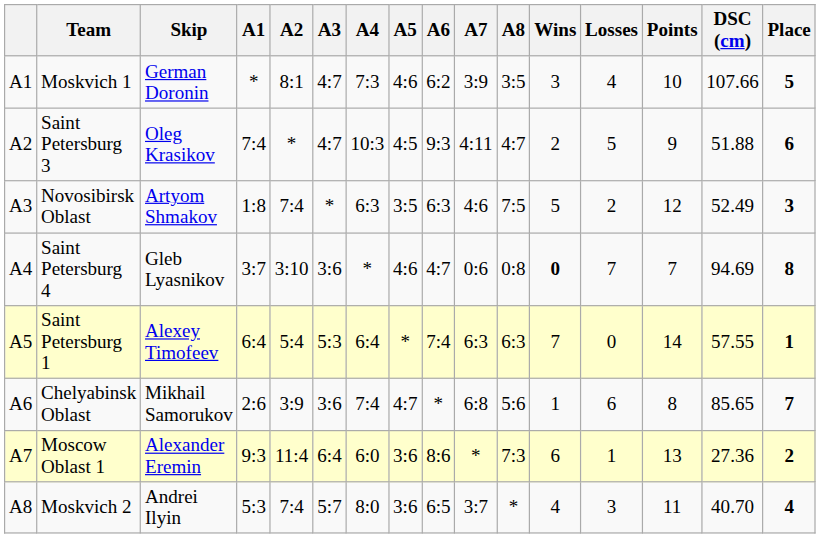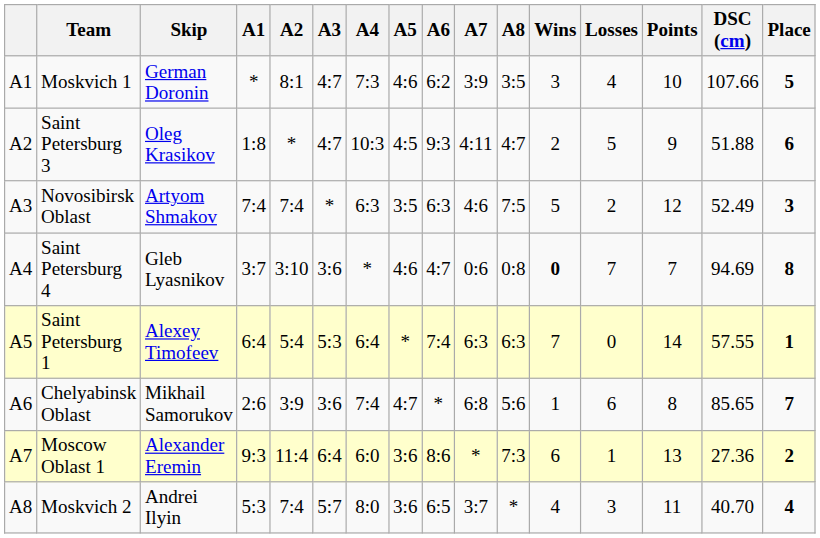 <table class=wikitable style="text-align: center;">
 <tr>
 <th width=20></th>
 <th>Team</th>
 <th>Skip</th>
 <th width=20>А1</th>
 <th width=20>А2</th>
 <th width=20>А3</th>
 <th width=20>А4</th>
 <th width=20>А5</th>
 <th width=20>А6</th>
 <th width=20>А7</th>
 <th width=20>А8</th>
 <th width=20>Wins</th>
 <th width=20>Losses</th>
 <th width=20>Points</th>
 <th width=30>DSC (<a href='#'>cm</a>)</th>
 <th width=20>Place</th>
 </tr>
 <tr>
 <td>А1</td>
 <td align="left"> Moskvich 1</td>
 <td align="left"><a href='#'>German Doronin</a></td>
 <td>*</td>
 <td>8:1</td>
 <td>4:7</td>
 <td>7:3</td>
 <td>4:6</td>
 <td>6:2</td>
 <td>3:9</td>
 <td>3:5</td>
 <td>3</td>
 <td>4</td>
 <td>10</td>
 <td>107.66</td>
 <td><strong>5</strong></td>
 </tr>
 <tr>
 <td>А2</td>
 <td align="left"> Saint Petersburg 3</td>
 <td align="left"><a href='#'>Oleg Krasikov</a></td>
-<td>7:4</td>
+<td>1:8</td>
 <td>*</td>
 <td>4:7</td>
 <td>10:3</td>
 <td>4:5</td>
 <td>9:3</td>
 <td>4:11</td>
 <td>4:7</td>
 <td>2</td>
 <td>5</td>
 <td>9</td>
 <td>51.88</td>
 <td><strong>6</strong></td>
 </tr>
 <tr>
 <td>А3</td>
 <td align="left"> Novosibirsk Oblast</td>
 <td align="left"><a href='#'>Artyom Shmakov</a></td>
-<td>1:8</td>
+<td>7:4</td>
 <td>7:4</td>
 <td>*</td>
 <td>6:3</td>
 <td>3:5</td>
 <td>6:3</td>
 <td>4:6</td>
 <td>7:5</td>
 <td>5</td>
 <td>2</td>
 <td>12</td>
 <td>52.49</td>
 <td><strong>3</strong></td>
 </tr>
 <tr>
 <td>А4</td>
 <td align="left"> Saint Petersburg 4</td>
 <td align="left">Gleb Lyasnikov</td>
 <td>3:7</td>
 <td>3:10</td>
 <td>3:6</td>
 <td>*</td>
 <td>4:6</td>
 <td>4:7</td>
 <td>0:6</td>
 <td>0:8</td>
 <td><strong>0</strong></td>
 <td>7</td>
 <td>7</td>
 <td>94.69</td>
 <td><strong>8</strong></td>
 </tr>
 <tr bgcolor=#ffffcc>
 <td>А5</td>
 <td align="left"> Saint Petersburg 1</td>
 <td align="left"><a href='#'>Alexey Timofeev</a></td>
 <td>6:4</td>
 <td>5:4</td>
 <td>5:3</td>
 <td>6:4</td>
 <td>*</td>
 <td>7:4</td>
 <td>6:3</td>
 <td>6:3</td>
 <td>7</td>
 <td>0</td>
 <td>14</td>
 <td>57.55</td>
 <td><strong>1</strong></td>
 </tr>
 <tr>
 <td>А6</td>
 <td align="left"> Chelyabinsk Oblast</td>
 <td align="left">Mikhail Samorukov</td>
 <td>2:6</td>
 <td>3:9</td>
 <td>3:6</td>
 <td>7:4</td>
 <td>4:7</td>
 <td>*</td>
 <td>6:8</td>
 <td>5:6</td>
 <td>1</td>
 <td>6</td>
 <td>8</td>
 <td>85.65</td>
 <td><strong>7</strong></td>
 </tr>
 <tr bgcolor=#ffffcc>
 <td>А7</td>
 <td align="left"> Moscow Oblast 1</td>
 <td align="left"><a href='#'>Alexander Eremin</a></td>
 <td>9:3</td>
 <td>11:4</td>
 <td>6:4</td>
 <td>6:0</td>
 <td>3:6</td>
 <td>8:6</td>
 <td>*</td>
 <td>7:3</td>
 <td>6</td>
 <td>1</td>
 <td>13</td>
 <td>27.36</td>
 <td><strong>2</strong></td>
 </tr>
 <tr>
 <td>А8</td>
 <td align="left"> Moskvich 2</td>
 <td align="left">Andrei Ilyin</td>
 <td>5:3</td>
 <td>7:4</td>
 <td>5:7</td>
 <td>8:0</td>
 <td>3:6</td>
 <td>6:5</td>
 <td>3:7</td>
 <td>*</td>
 <td>4</td>
 <td>3</td>
 <td>11</td>
 <td>40.70</td>
 <td><strong>4</strong></td>
 </tr>
 </table>
